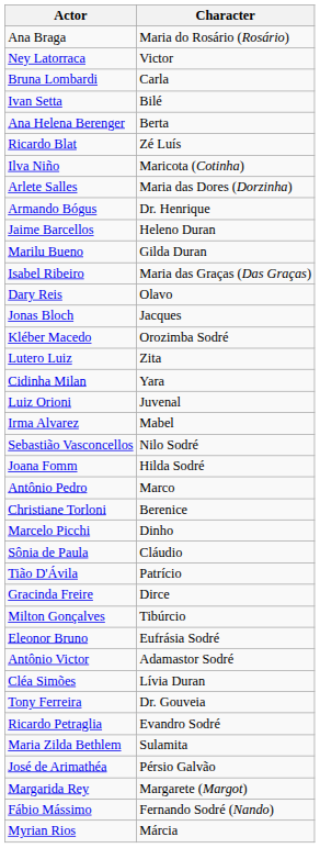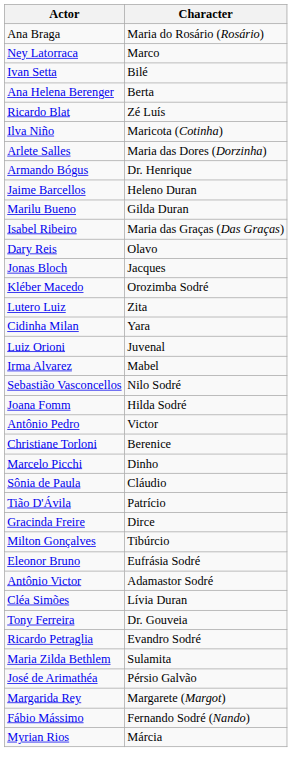 <table class="wikitable sortable">
 <tr style="background:#ccc;">
 <th>Actor</th>
 <th>Character</th>
 </tr>
 <tr>
 <td>Ana Braga</td>
 <td>Maria do Rosário (<em>Rosário</em>)</td>
 </tr>
 <tr>
 <td><a href='#'>Ney Latorraca</a></td>
-<td>Victor</td>
-</tr>
-<tr>
-<td><a href='#'>Bruna Lombardi</a></td>
-<td>Carla</td>
+<td>Marco</td>
 </tr>
 <tr>
 <td><a href='#'>Ivan Setta</a></td>
 <td>Bilé</td>
 </tr>
 <tr>
 <td><a href='#'>Ana Helena Berenger</a></td>
 <td>Berta</td>
 </tr>
 <tr>
 <td><a href='#'>Ricardo Blat</a></td>
 <td>Zé Luís</td>
 </tr>
 <tr>
 <td><a href='#'>Ilva Niño</a></td>
 <td>Maricota (<em>Cotinha</em>)</td>
 </tr>
 <tr>
 <td><a href='#'>Arlete Salles</a></td>
 <td>Maria das Dores  (<em>Dorzinha</em>)</td>
 </tr>
 <tr>
 <td><a href='#'>Armando Bógus</a></td>
 <td>Dr. Henrique</td>
 </tr>
 <tr>
 <td><a href='#'>Jaime Barcellos</a></td>
 <td>Heleno Duran</td>
 </tr>
 <tr>
 <td><a href='#'>Marilu Bueno</a></td>
 <td>Gilda Duran</td>
 </tr>
 <tr>
 <td><a href='#'>Isabel Ribeiro</a></td>
 <td>Maria das Graças (<em>Das Graças</em>)</td>
 </tr>
 <tr>
 <td><a href='#'>Dary Reis</a></td>
 <td>Olavo</td>
 </tr>
 <tr>
 <td><a href='#'>Jonas Bloch</a></td>
 <td>Jacques</td>
 </tr>
 <tr>
 <td><a href='#'>Kléber Macedo</a></td>
 <td>Orozimba Sodré</td>
 </tr>
 <tr>
 <td><a href='#'>Lutero Luiz</a></td>
 <td>Zita</td>
 </tr>
 <tr>
 <td><a href='#'>Cidinha Milan</a></td>
 <td>Yara</td>
 </tr>
 <tr>
 <td><a href='#'>Luiz Orioni</a></td>
 <td>Juvenal</td>
 </tr>
 <tr>
 <td><a href='#'>Irma Alvarez</a></td>
 <td>Mabel</td>
 </tr>
 <tr>
 <td><a href='#'>Sebastião Vasconcellos</a></td>
 <td>Nilo Sodré</td>
 </tr>
 <tr>
 <td><a href='#'>Joana Fomm</a></td>
 <td>Hilda Sodré</td>
 </tr>
 <tr>
 <td><a href='#'>Antônio Pedro</a></td>
-<td>Marco</td>
+<td>Victor</td>
 </tr>
 <tr>
 <td><a href='#'>Christiane Torloni</a></td>
 <td>Berenice</td>
 </tr>
 <tr>
 <td><a href='#'>Marcelo Picchi</a></td>
 <td>Dinho</td>
 </tr>
 <tr>
 <td><a href='#'>Sônia de Paula</a></td>
 <td>Cláudio</td>
 </tr>
 <tr>
 <td><a href='#'>Tião D'Ávila</a></td>
 <td>Patrício</td>
 </tr>
 <tr>
 <td><a href='#'>Gracinda Freire</a></td>
 <td>Dirce</td>
 </tr>
 <tr>
 <td><a href='#'>Milton Gonçalves</a></td>
 <td>Tibúrcio</td>
 </tr>
 <tr>
 <td><a href='#'>Eleonor Bruno</a></td>
 <td>Eufrásia Sodré</td>
 </tr>
 <tr>
 <td><a href='#'>Antônio Victor</a></td>
 <td>Adamastor Sodré</td>
 </tr>
 <tr>
 <td><a href='#'>Cléa Simões</a></td>
 <td>Lívia Duran</td>
 </tr>
 <tr>
 <td><a href='#'>Tony Ferreira</a></td>
 <td>Dr. Gouveia</td>
 </tr>
 <tr>
 <td><a href='#'>Ricardo Petraglia</a></td>
 <td>Evandro Sodré</td>
 </tr>
 <tr>
 <td><a href='#'>Maria Zilda Bethlem</a></td>
 <td>Sulamita</td>
 </tr>
 <tr>
 <td><a href='#'>José de Arimathéa</a></td>
 <td>Pérsio Galvão</td>
 </tr>
 <tr>
 <td><a href='#'>Margarida Rey</a></td>
 <td>Margarete (<em>Margot</em>)</td>
 </tr>
 <tr>
 <td><a href='#'>Fábio Mássimo</a></td>
 <td>Fernando Sodré (<em>Nando</em>)</td>
 </tr>
 <tr>
 <td><a href='#'>Myrian Rios</a></td>
 <td>Márcia</td>
 </tr>
 </table>
